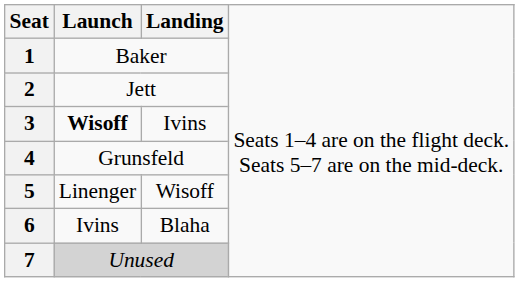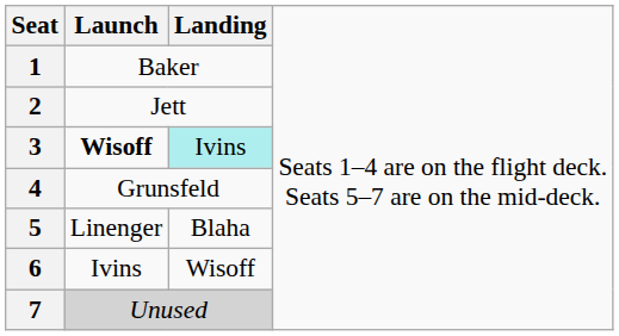 <table class="wikitable" style="text-align:center">
 <tr>
 <th>Seat</th>
 <th>Launch</th>
 <th>Landing</th>
 <td rowspan=8><br>Seats 1–4 are on the flight deck.<br>Seats 5–7 are on the mid-deck.</td>
 </tr>
 <tr>
 <th>1</th>
 <td colspan=2>Baker</td>
 </tr>
 <tr>
 <th>2</th>
 <td colspan=2>Jett</td>
 </tr>
 <tr>
 <th>3</th>
 <td><strong>Wisoff</strong></td>
-<td>Ivins</td>
+<td style="background: paleturquoise;">Ivins</td>
 </tr>
 <tr>
 <th>4</th>
 <td colspan=2>Grunsfeld</td>
 </tr>
 <tr>
 <th>5</th>
 <td>Linenger</td>
-<td>Wisoff</td>
+<td>Blaha</td>
 </tr>
 <tr>
 <th>6</th>
 <td>Ivins</td>
-<td>Blaha</td>
+<td>Wisoff</td>
 </tr>
 <tr>
 <th>7</th>
 <td colspan=2 style="background-color:lightgray"><em>Unused</em></td>
 </tr>
 </table>
